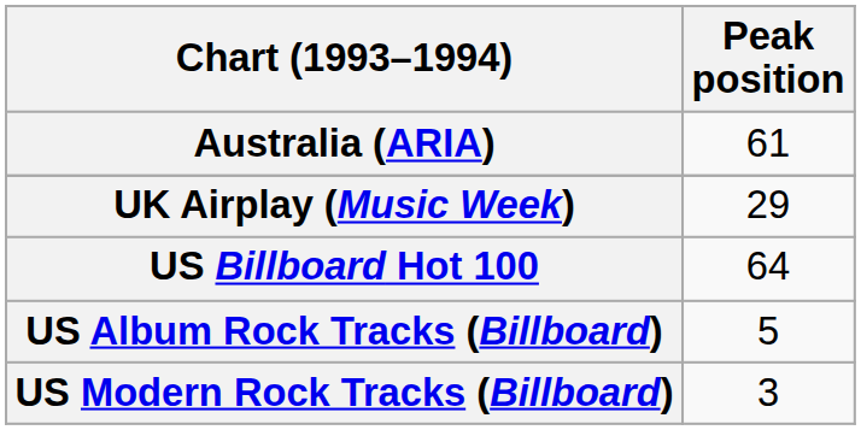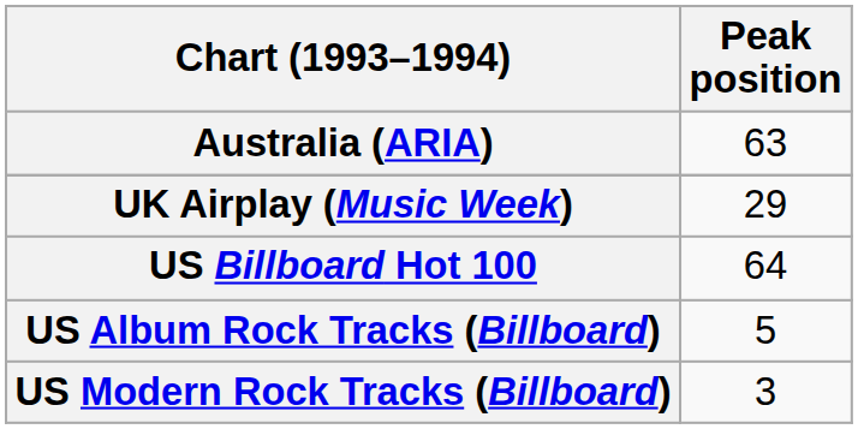 <table class="wikitable sortable plainrowheaders" style="text-align:center">
 <tr>
 <th>Chart (1993–1994)</th>
 <th>Peak<br>position</th>
 </tr>
 <tr>
 <th scope="row">Australia (<a href='#'>ARIA</a>)</th>
-<td>61</td>
+<td>63</td>
 </tr>
 <tr>
 </tr>
 <tr>
 </tr>
 <tr>
 <th scope="row">UK Airplay (<em><a href='#'>Music Week</a></em>)</th>
 <td>29</td>
 </tr>
 <tr>
 <th scope="row">US <a href='#'><em>Billboard</em> Hot 100</a></th>
 <td>64</td>
 </tr>
 <tr>
 <th scope="row">US <a href='#'>Album Rock Tracks</a> (<em><a href='#'>Billboard</a></em>)</th>
 <td>5</td>
 </tr>
 <tr>
 <th scope="row">US <a href='#'>Modern Rock Tracks</a> (<em><a href='#'>Billboard</a></em>)</th>
 <td>3</td>
 </tr>
 </table>
